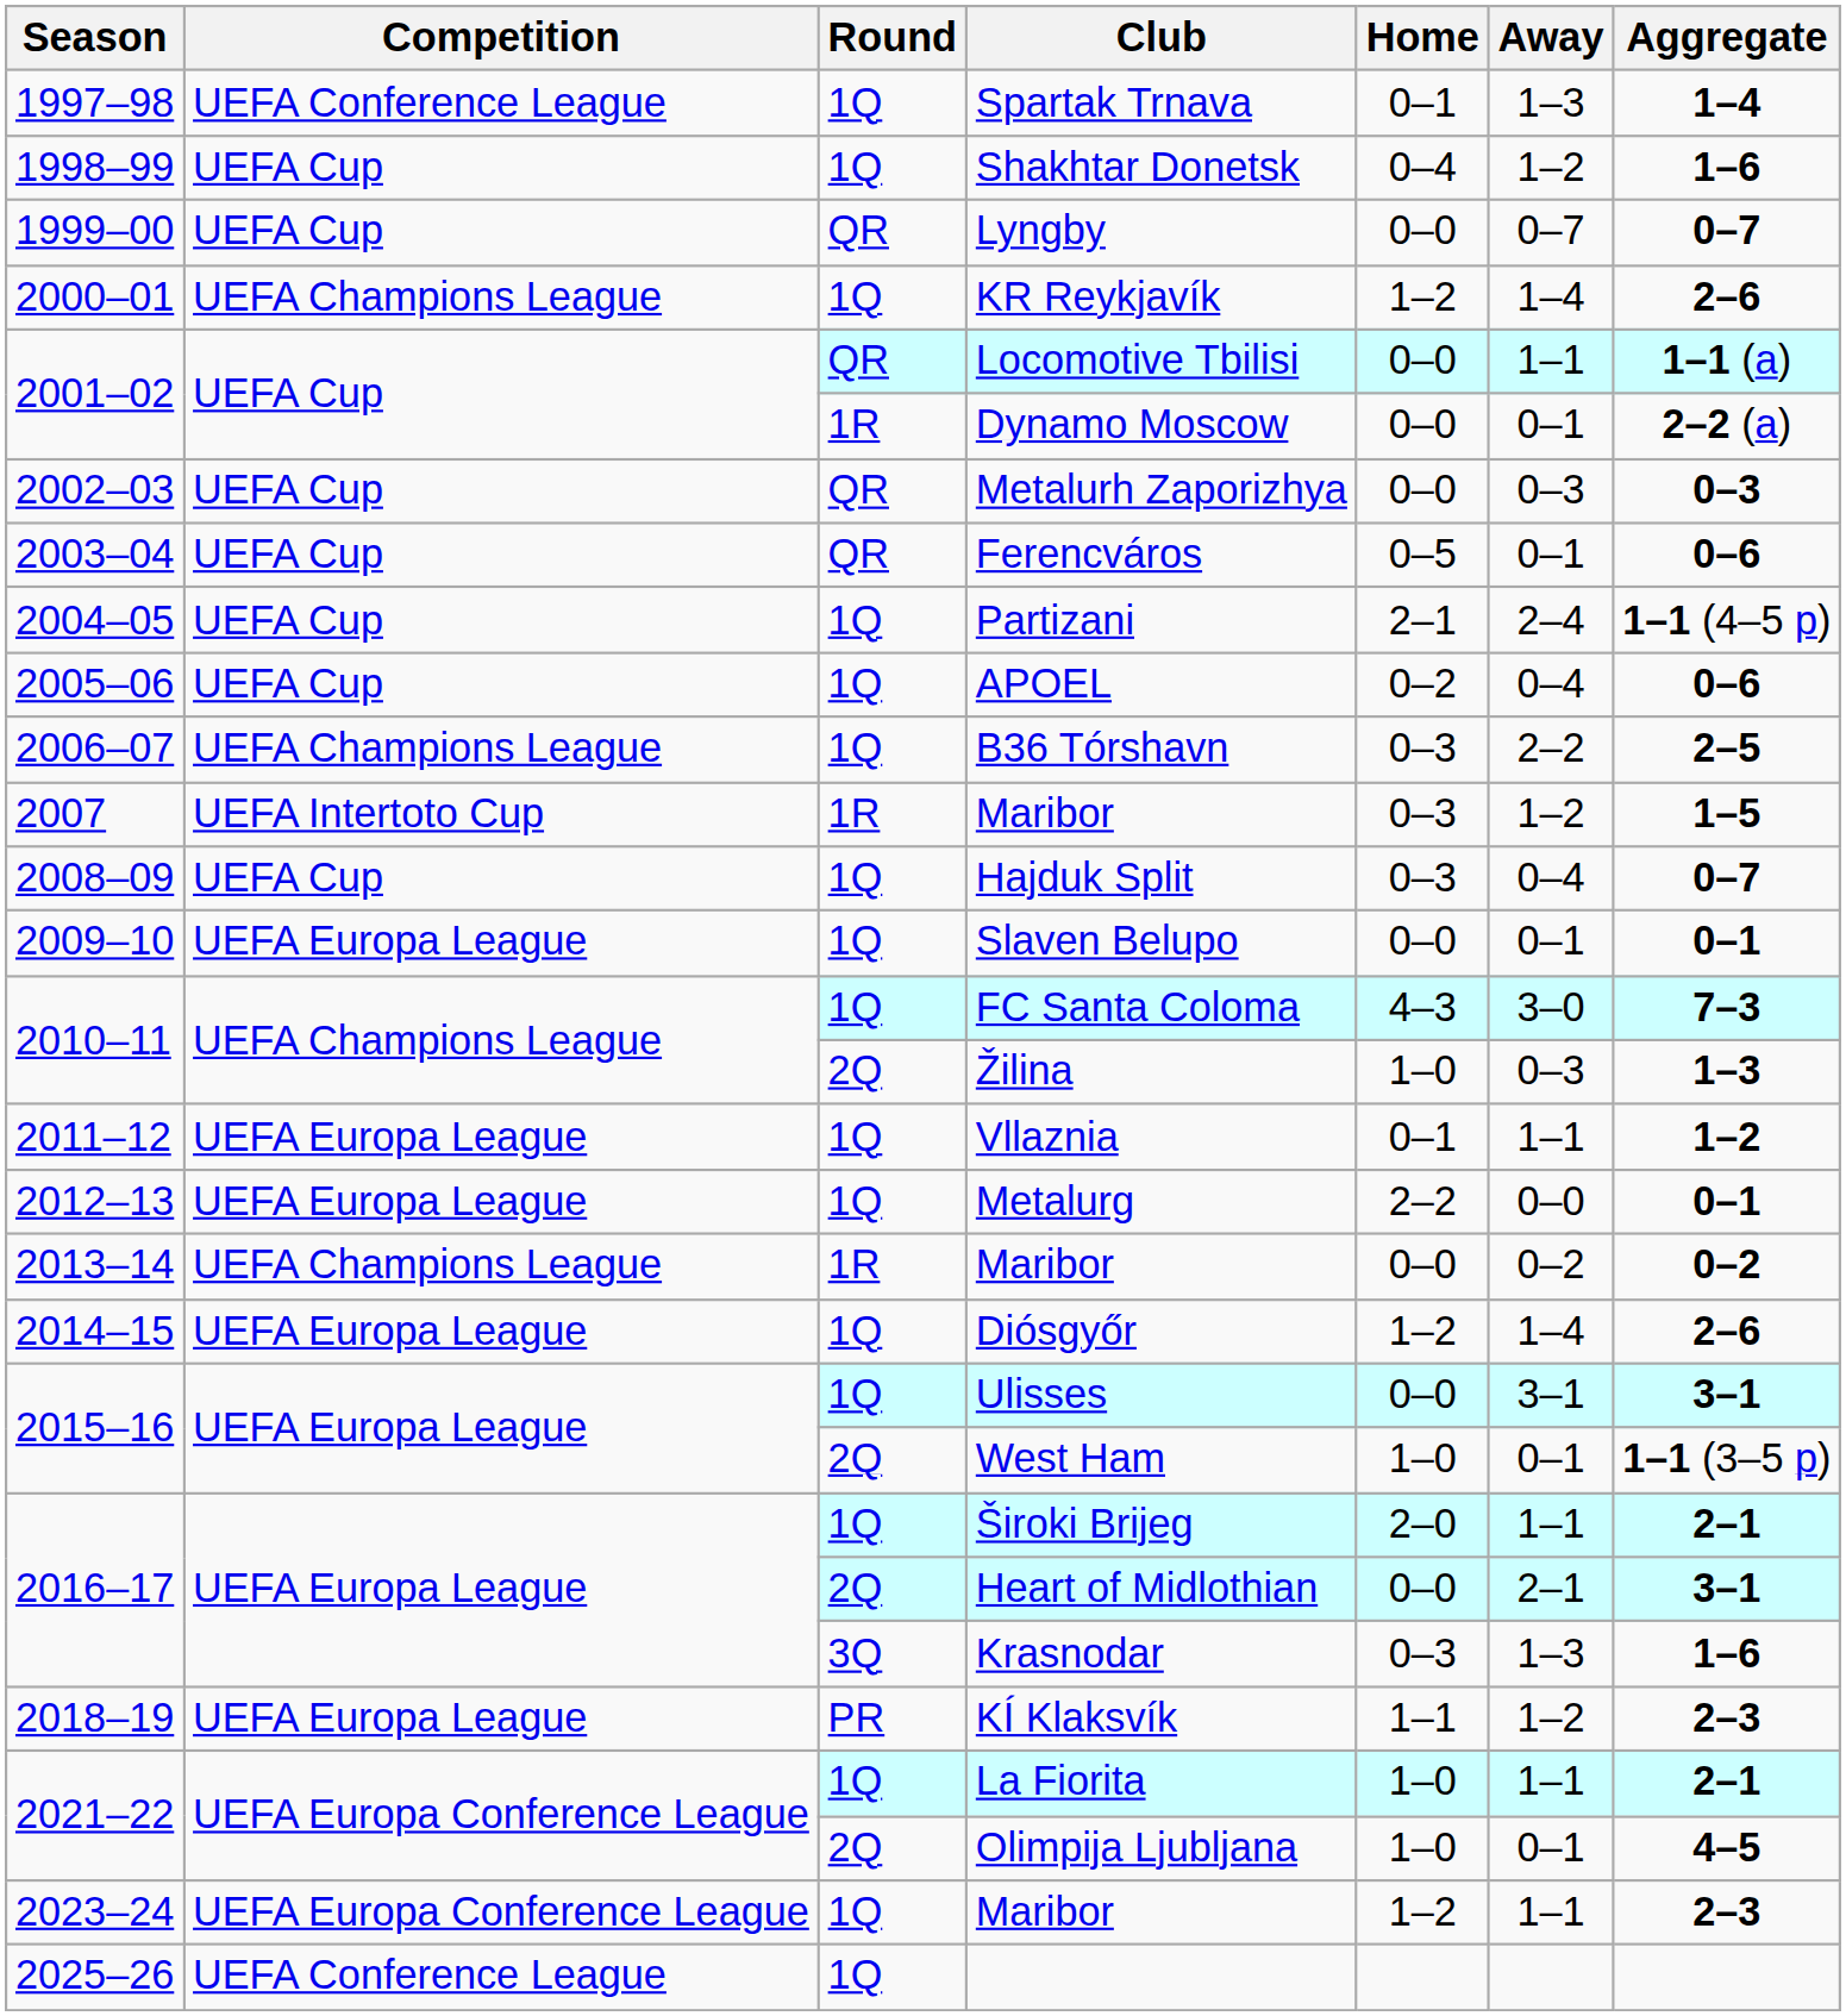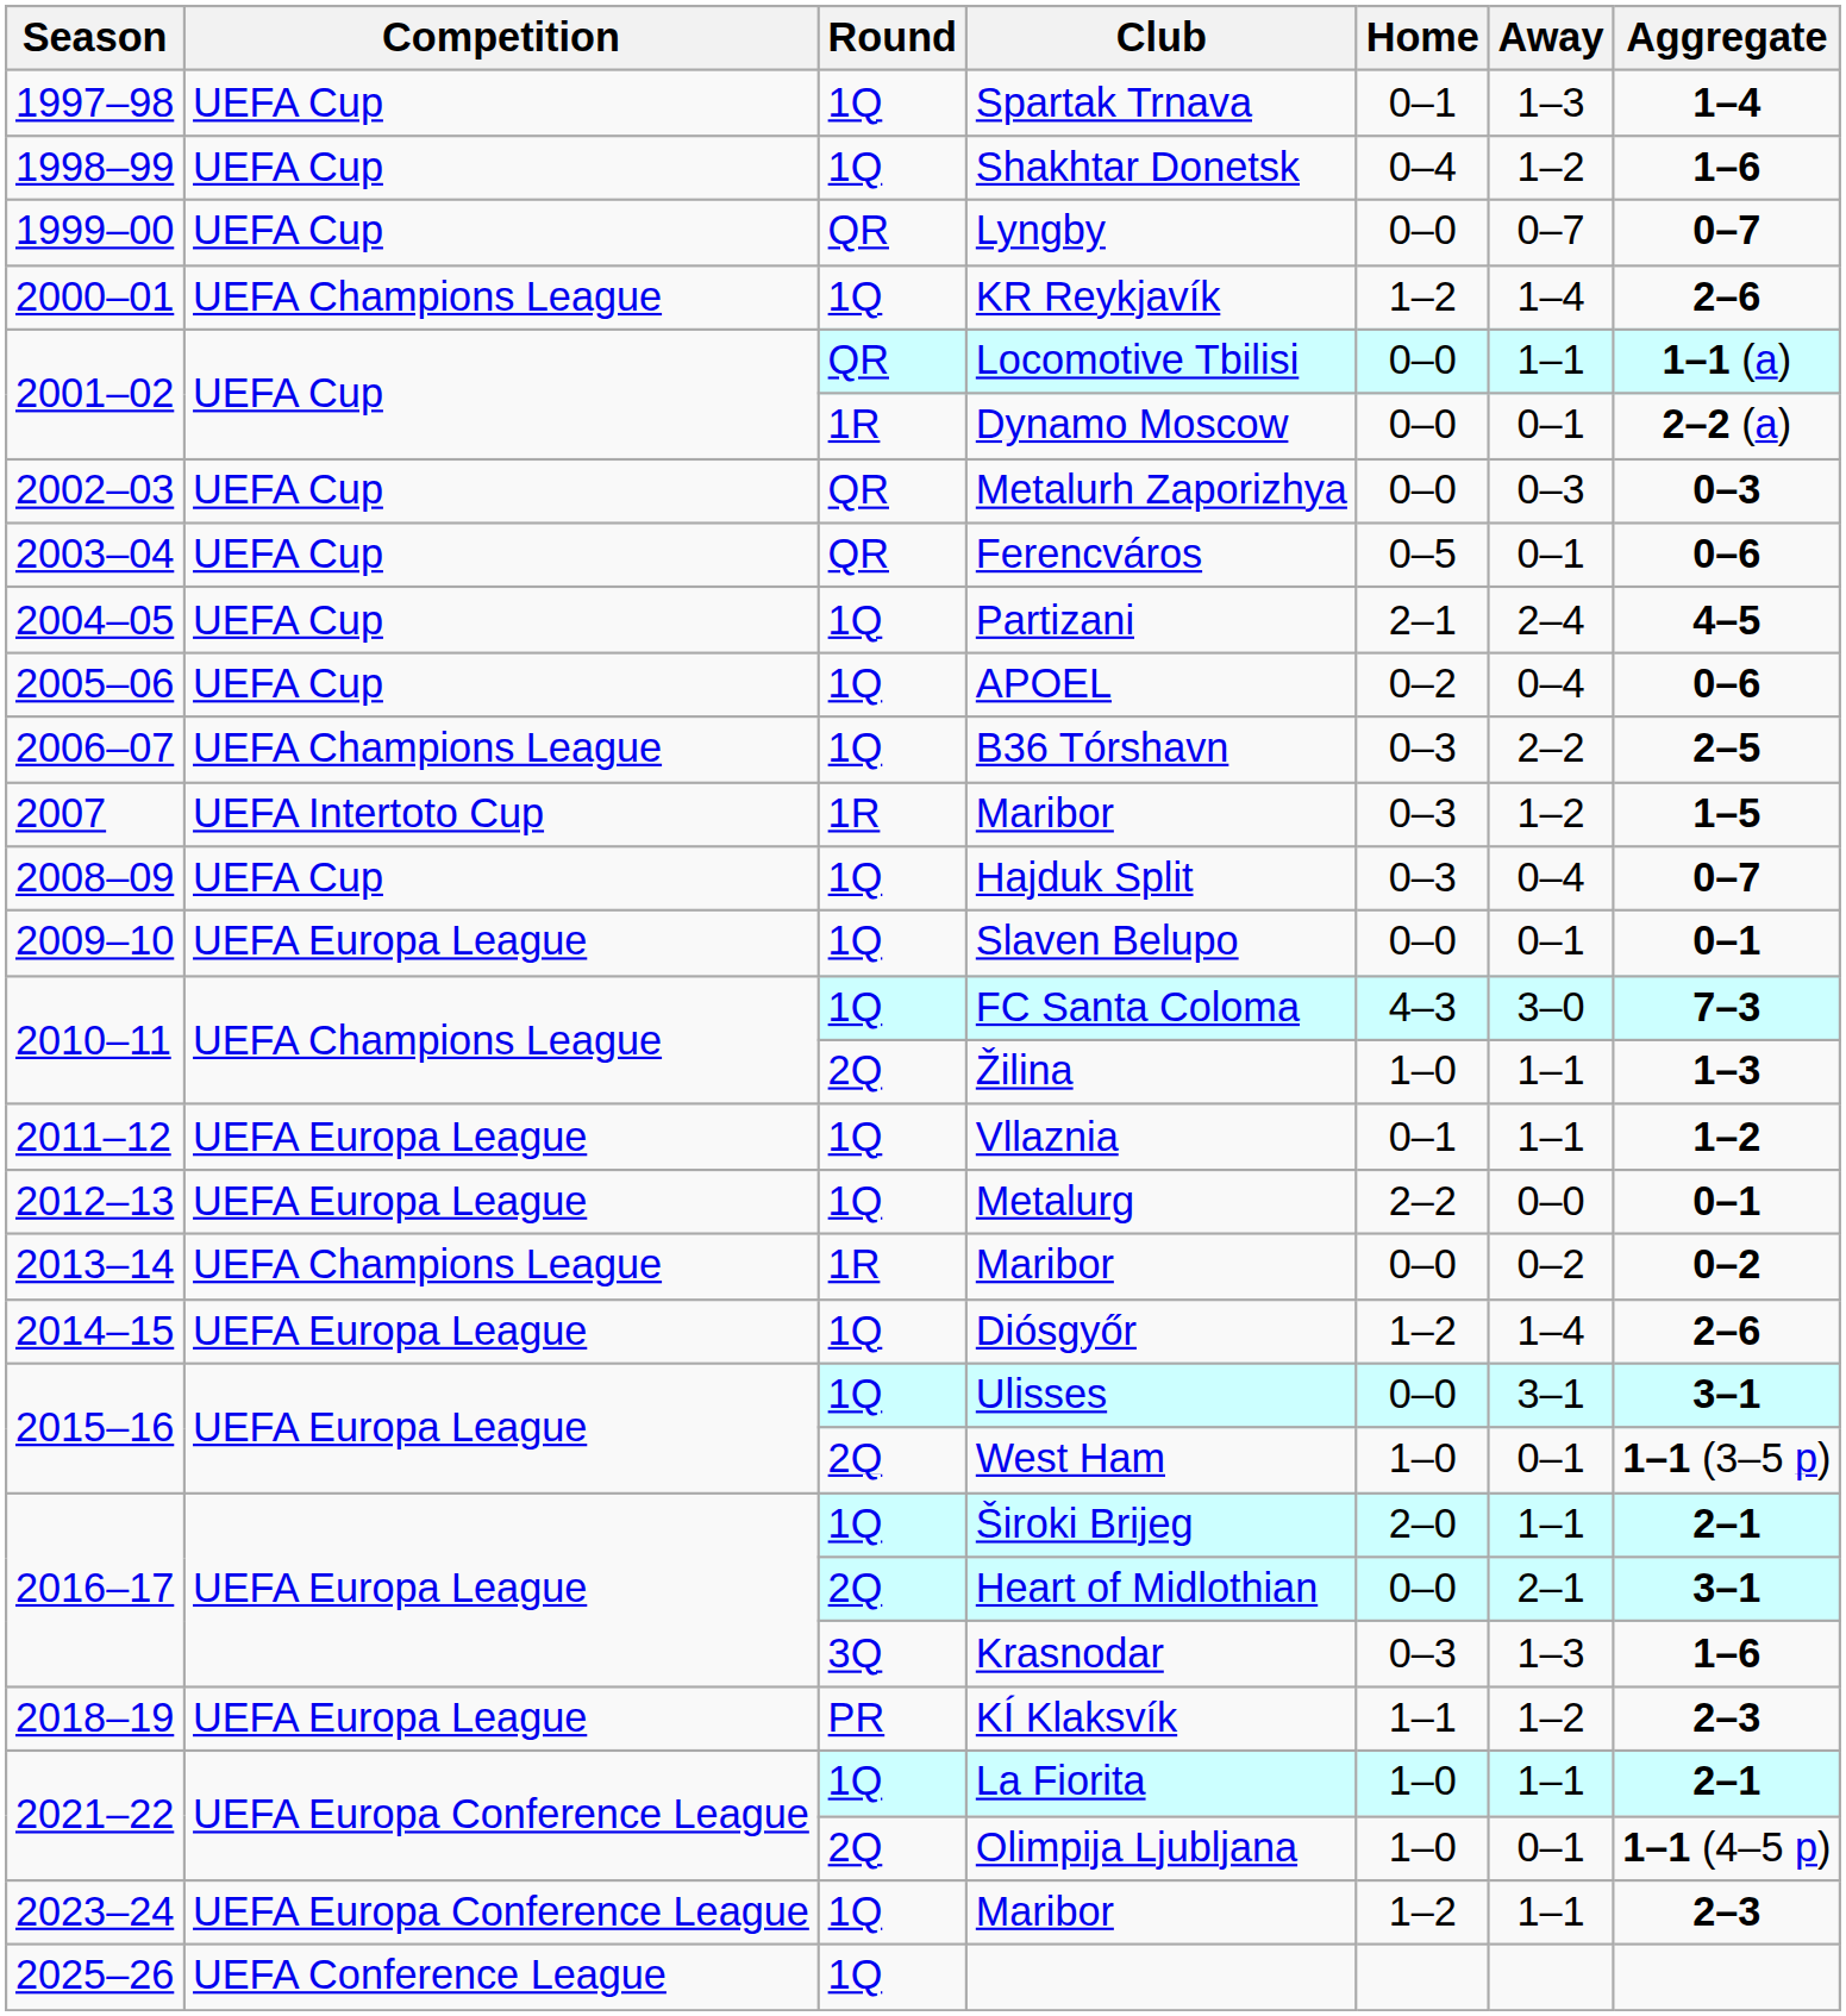 <table class="wikitable">
 <tr>
 <th>Season</th>
 <th>Competition</th>
 <th>Round</th>
 <th>Club</th>
 <th>Home</th>
 <th>Away</th>
 <th>Aggregate</th>
 </tr>
 <tr>
 <td><a href='#'>1997–98</a></td>
-<td><a href='#'>UEFA Conference League</a></td>
+<td><a href='#'>UEFA Cup</a></td>
 <td><a href='#'>1Q</a></td>
 <td> <a href='#'>Spartak Trnava</a></td>
 <td style="text-align:center;">0–1</td>
 <td style="text-align:center;">1–3</td>
 <td style="text-align:center;"><strong>1–4</strong></td>
 </tr>
 <tr>
 <td><a href='#'>1998–99</a></td>
 <td><a href='#'>UEFA Cup</a></td>
 <td><a href='#'>1Q</a></td>
 <td> <a href='#'>Shakhtar Donetsk</a></td>
 <td style="text-align:center;">0–4</td>
 <td style="text-align:center;">1–2</td>
 <td style="text-align:center;"><strong>1–6</strong></td>
 </tr>
 <tr>
 <td><a href='#'>1999–00</a></td>
 <td><a href='#'>UEFA Cup</a></td>
 <td><a href='#'>QR</a></td>
 <td> <a href='#'>Lyngby</a></td>
 <td style="text-align:center;">0–0</td>
 <td style="text-align:center;">0–7</td>
 <td style="text-align:center;"><strong>0–7</strong></td>
 </tr>
 <tr>
 <td><a href='#'>2000–01</a></td>
 <td><a href='#'>UEFA Champions League</a></td>
 <td><a href='#'>1Q</a></td>
 <td> <a href='#'>KR Reykjavík</a></td>
 <td style="text-align:center;">1–2</td>
 <td style="text-align:center;">1–4</td>
 <td style="text-align:center;"><strong>2–6</strong></td>
 </tr>
 <tr>
 <td rowspan="2"><a href='#'>2001–02</a></td>
 <td rowspan="2"><a href='#'>UEFA Cup</a></td>
 <td style="background-color:#CFF"><a href='#'>QR</a></td>
 <td style="background-color:#CFF"> <a href='#'>Locomotive Tbilisi</a></td>
 <td align=center style="background-color:#CFF">0–0</td>
 <td align=center style="background-color:#CFF">1–1</td>
 <td align=center style="background-color:#CFF"><strong>1–1</strong> (<a href='#'>a</a>)</td>
 </tr>
 <tr>
 <td><a href='#'>1R</a></td>
 <td> <a href='#'>Dynamo Moscow</a></td>
 <td style="text-align:center;">0–0</td>
 <td style="text-align:center;">0–1</td>
 <td style="text-align:center;"><strong>2–2</strong> (<a href='#'>a</a>)</td>
 </tr>
 <tr>
 <td><a href='#'>2002–03</a></td>
 <td><a href='#'>UEFA Cup</a></td>
 <td><a href='#'>QR</a></td>
 <td> <a href='#'>Metalurh Zaporizhya</a></td>
 <td style="text-align:center;">0–0</td>
 <td style="text-align:center;">0–3</td>
 <td style="text-align:center;"><strong>0–3</strong></td>
 </tr>
 <tr>
 <td><a href='#'>2003–04</a></td>
 <td><a href='#'>UEFA Cup</a></td>
 <td><a href='#'>QR</a></td>
 <td> <a href='#'>Ferencváros</a></td>
 <td style="text-align:center;">0–5</td>
 <td style="text-align:center;">0–1</td>
 <td style="text-align:center;"><strong>0–6</strong></td>
 </tr>
 <tr>
 <td><a href='#'>2004–05</a></td>
 <td><a href='#'>UEFA Cup</a></td>
 <td><a href='#'>1Q</a></td>
 <td> <a href='#'>Partizani</a></td>
 <td style="text-align:center;">2–1</td>
 <td style="text-align:center;">2–4</td>
-<td align=center><strong>1–1</strong> (4–5 <a href='#'>p</a>)</td>
+<td style="text-align:center;"><strong>4–5</strong></td>
 </tr>
 <tr>
 <td><a href='#'>2005–06</a></td>
 <td><a href='#'>UEFA Cup</a></td>
 <td><a href='#'>1Q</a></td>
 <td> <a href='#'>APOEL</a></td>
 <td style="text-align:center;">0–2</td>
 <td style="text-align:center;">0–4</td>
 <td style="text-align:center;"><strong>0–6</strong></td>
 </tr>
 <tr>
 <td><a href='#'>2006–07</a></td>
 <td><a href='#'>UEFA Champions League</a></td>
 <td><a href='#'>1Q</a></td>
 <td> <a href='#'>B36 Tórshavn</a></td>
 <td style="text-align:center;">0–3</td>
 <td style="text-align:center;">2–2</td>
 <td style="text-align:center;"><strong>2–5</strong></td>
 </tr>
 <tr>
 <td><a href='#'>2007</a></td>
 <td><a href='#'>UEFA Intertoto Cup</a></td>
 <td><a href='#'>1R</a></td>
 <td> <a href='#'>Maribor</a></td>
 <td style="text-align:center;">0–3</td>
 <td style="text-align:center;">1–2</td>
 <td style="text-align:center;"><strong>1–5</strong></td>
 </tr>
 <tr>
 <td><a href='#'>2008–09</a></td>
 <td><a href='#'>UEFA Cup</a></td>
 <td><a href='#'>1Q</a></td>
 <td> <a href='#'>Hajduk Split</a></td>
 <td style="text-align:center;">0–3</td>
 <td style="text-align:center;">0–4</td>
 <td style="text-align:center;"><strong>0–7</strong></td>
 </tr>
 <tr>
 <td><a href='#'>2009–10</a></td>
 <td><a href='#'>UEFA Europa League</a></td>
 <td><a href='#'>1Q</a></td>
 <td> <a href='#'>Slaven Belupo</a></td>
 <td style="text-align:center;">0–0</td>
 <td style="text-align:center;">0–1</td>
 <td style="text-align:center;"><strong>0–1</strong></td>
 </tr>
 <tr>
 <td rowspan="2"><a href='#'>2010–11</a></td>
 <td rowspan="2"><a href='#'>UEFA Champions League</a></td>
 <td style="background-color:#CFF"><a href='#'>1Q</a></td>
 <td style="background-color:#CFF"> <a href='#'>FC Santa Coloma</a></td>
 <td align=center style="background-color:#CFF">4–3</td>
 <td align=center style="background-color:#CFF">3–0</td>
 <td align=center style="background-color:#CFF"><strong>7–3</strong></td>
 </tr>
 <tr>
 <td><a href='#'>2Q</a></td>
 <td> <a href='#'>Žilina</a></td>
 <td style="text-align:center;">1–0</td>
-<td style="text-align:center;">0–3</td>
+<td style="text-align:center;">1–1</td>
 <td style="text-align:center;"><strong>1–3</strong></td>
 </tr>
 <tr>
 <td><a href='#'>2011–12</a></td>
 <td><a href='#'>UEFA Europa League</a></td>
 <td><a href='#'>1Q</a></td>
 <td> <a href='#'>Vllaznia</a></td>
 <td style="text-align:center;">0–1</td>
 <td style="text-align:center;">1–1</td>
 <td style="text-align:center;"><strong>1–2</strong></td>
 </tr>
 <tr>
 <td><a href='#'>2012–13</a></td>
 <td><a href='#'>UEFA Europa League</a></td>
 <td><a href='#'>1Q</a></td>
 <td> <a href='#'>Metalurg</a></td>
 <td style="text-align:center;">2–2</td>
 <td style="text-align:center;">0–0</td>
 <td style="text-align:center;"><strong>0–1</strong></td>
 </tr>
 <tr>
 <td><a href='#'>2013–14</a></td>
 <td><a href='#'>UEFA Champions League</a></td>
 <td><a href='#'>1R</a></td>
 <td> <a href='#'>Maribor</a></td>
 <td style="text-align:center;">0–0</td>
 <td style="text-align:center;">0–2</td>
 <td style="text-align:center;"><strong>0–2</strong></td>
 </tr>
 <tr>
 <td><a href='#'>2014–15</a></td>
 <td><a href='#'>UEFA Europa League</a></td>
 <td><a href='#'>1Q</a></td>
 <td> <a href='#'>Diósgyőr</a></td>
 <td style="text-align:center;">1–2</td>
 <td style="text-align:center;">1–4</td>
 <td style="text-align:center;"><strong>2–6</strong></td>
 </tr>
 <tr>
 <td rowspan="2"><a href='#'>2015–16</a></td>
 <td rowspan="2"><a href='#'>UEFA Europa League</a></td>
 <td style="background-color:#CFF"><a href='#'>1Q</a></td>
 <td style="background-color:#CFF"> <a href='#'>Ulisses</a></td>
 <td align=center style="background-color:#CFF">0–0</td>
 <td align=center style="background-color:#CFF">3–1</td>
 <td align=center style="background-color:#CFF"><strong>3–1</strong></td>
 </tr>
 <tr>
 <td><a href='#'>2Q</a></td>
 <td> <a href='#'>West Ham</a></td>
 <td style="text-align:center;">1–0</td>
 <td style="text-align:center;">0–1</td>
 <td style="text-align:center;"><strong>1–1</strong> (3–5 <a href='#'>p</a>)</td>
 </tr>
 <tr>
 <td rowspan="3"><a href='#'>2016–17</a></td>
 <td rowspan="3"><a href='#'>UEFA Europa League</a></td>
 <td style="background-color:#CFF"><a href='#'>1Q</a></td>
 <td style="background-color:#CFF"> <a href='#'>Široki Brijeg</a></td>
 <td align=center style="background-color:#CFF">2–0</td>
 <td align=center style="background-color:#CFF">1–1</td>
 <td align=center style="background-color:#CFF"><strong>2–1</strong></td>
 </tr>
 <tr>
 <td style="background-color:#CFF"><a href='#'>2Q</a></td>
 <td style="background-color:#CFF"> <a href='#'>Heart of Midlothian</a></td>
 <td align=center style="background-color:#CFF">0–0</td>
 <td align=center style="background-color:#CFF">2–1</td>
 <td align=center style="background-color:#CFF"><strong>3–1</strong></td>
 </tr>
 <tr>
 <td><a href='#'>3Q</a></td>
 <td> <a href='#'>Krasnodar</a></td>
 <td align=center>0–3</td>
 <td align=center>1–3</td>
 <td align=center><strong>1–6</strong></td>
 </tr>
 <tr>
 <td><a href='#'>2018–19</a></td>
 <td><a href='#'>UEFA Europa League</a></td>
 <td><a href='#'>PR</a></td>
 <td> <a href='#'>KÍ Klaksvík</a></td>
 <td style="text-align:center;">1–1</td>
 <td style="text-align:center;">1–2</td>
 <td align=center><strong>2–3</strong></td>
 </tr>
 <tr>
 <td rowspan="2"><a href='#'>2021–22</a></td>
 <td rowspan="2"><a href='#'>UEFA Europa Conference League</a></td>
 <td style="background-color:#CFF"><a href='#'>1Q</a></td>
 <td style="background-color:#CFF"> <a href='#'>La Fiorita</a></td>
 <td align=center style="background-color:#CFF">1–0</td>
 <td align=center style="background-color:#CFF">1–1</td>
 <td align=center style="background-color:#CFF"><strong>2–1</strong></td>
 </tr>
 <tr>
 <td><a href='#'>2Q</a></td>
 <td> <a href='#'>Olimpija Ljubljana</a></td>
 <td style="text-align:center;">1–0</td>
 <td style="text-align:center;">0–1</td>
-<td style="text-align:center;"><strong>4–5</strong></td>
+<td align=center><strong>1–1</strong> (4–5 <a href='#'>p</a>)</td>
 </tr>
 <tr>
 <td><a href='#'>2023–24</a></td>
 <td><a href='#'>UEFA Europa Conference League</a></td>
 <td><a href='#'>1Q</a></td>
 <td> <a href='#'>Maribor</a></td>
 <td style="text-align:center;">1–2</td>
 <td style="text-align:center;">1–1</td>
 <td align=center><strong>2–3</strong></td>
 </tr>
 <tr>
 <td><a href='#'>2025–26</a></td>
 <td><a href='#'>UEFA Conference League</a></td>
 <td><a href='#'>1Q</a></td>
 <td></td>
 <td style="text-align:center;"></td>
 <td style="text-align:center;"></td>
 <td align=center></td>
 </tr>
 </table>
